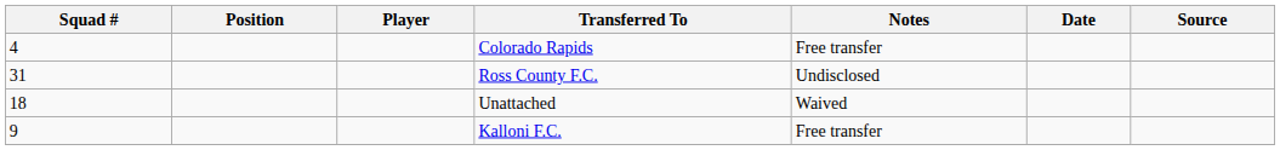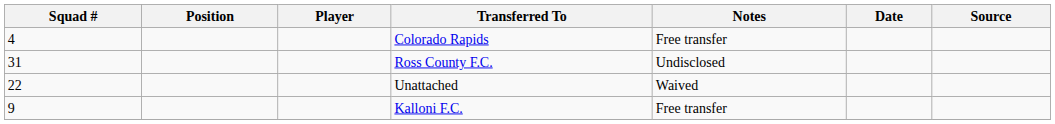 <table class="wikitable sortable" style="width:90%; text-align:center; font-size:95%; text-align:left;">
 <tr>
 <th><strong>Squad #</strong></th>
 <th><strong>Position</strong></th>
 <th><strong>Player</strong></th>
 <th><strong>Transferred To</strong></th>
 <th><strong>Notes</strong></th>
 <th><strong>Date</strong></th>
 <th><strong>Source</strong></th>
 </tr>
 <tr>
 <td>4</td>
 <td></td>
 <td></td>
 <td> <a href='#'>Colorado Rapids</a></td>
 <td>Free transfer</td>
 <td></td>
 <td></td>
 </tr>
 <tr>
 <td>31</td>
 <td></td>
 <td></td>
 <td> <a href='#'>Ross County F.C.</a></td>
 <td>Undisclosed</td>
 <td></td>
 <td></td>
 </tr>
 <tr>
-<td>18</td>
+<td>22</td>
 <td></td>
 <td></td>
 <td>Unattached</td>
 <td>Waived</td>
 <td></td>
 <td></td>
 </tr>
 <tr>
 <td>9</td>
 <td></td>
 <td></td>
 <td> <a href='#'>Kalloni F.C.</a></td>
 <td>Free transfer</td>
 <td></td>
 <td></td>
 </tr>
 <tr>
 </tr>
 </table>
